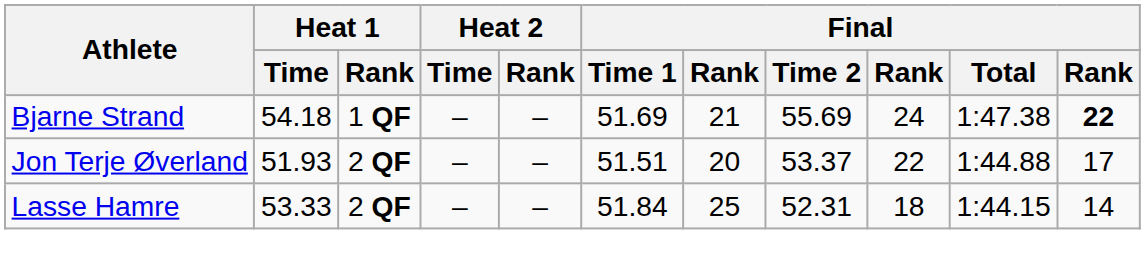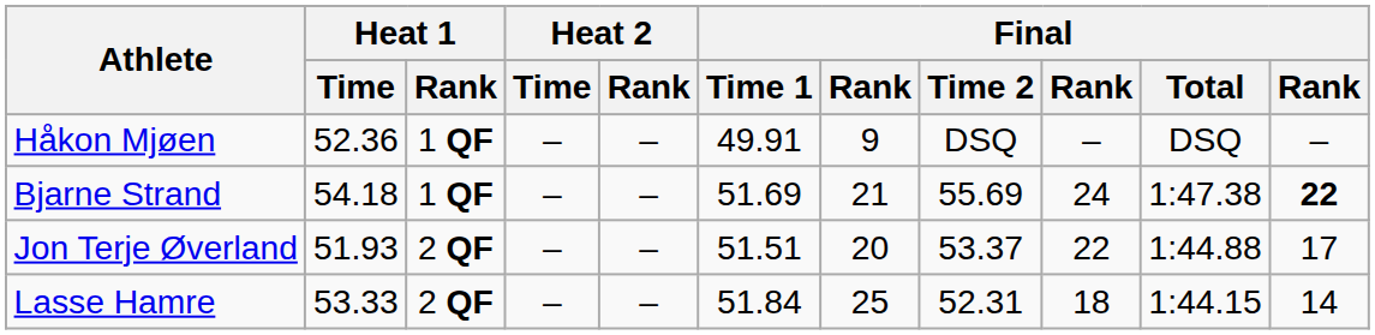 <table class="wikitable" style="font-size:90%">
 <tr>
 <th rowspan="2">Athlete</th>
 <th colspan="2">Heat 1</th>
 <th colspan="2">Heat 2</th>
 <th colspan="6">Final</th>
 </tr>
 <tr>
 <th>Time</th>
 <th>Rank</th>
 <th>Time</th>
 <th>Rank</th>
 <th>Time 1</th>
 <th>Rank</th>
 <th>Time 2</th>
 <th>Rank</th>
 <th>Total</th>
 <th>Rank</th>
+</tr>
+<tr>
+<td><a href='#'>Håkon Mjøen</a></td>
+<td align="center">52.36</td>
+<td align="center">1 <strong>QF</strong></td>
+<td align="center">–</td>
+<td align="center">–</td>
+<td align="center">49.91</td>
+<td align="center">9</td>
+<td align="center">DSQ</td>
+<td align="center">–</td>
+<td align="center">DSQ</td>
+<td align="center">–</td>
 </tr>
 <tr>
 <td><a href='#'>Bjarne Strand</a></td>
 <td align="center">54.18</td>
 <td align="center">1 <strong>QF</strong></td>
 <td align="center">–</td>
 <td align="center">–</td>
 <td align="center">51.69</td>
 <td align="center">21</td>
 <td align="center">55.69</td>
 <td align="center">24</td>
 <td align="center">1:47.38</td>
 <td align="center"><strong>22</strong></td>
 </tr>
 <tr>
 <td><a href='#'>Jon Terje Øverland</a></td>
 <td align="center">51.93</td>
 <td align="center">2 <strong>QF</strong></td>
 <td align="center">–</td>
 <td align="center">–</td>
 <td align="center">51.51</td>
 <td align="center">20</td>
 <td align="center">53.37</td>
 <td align="center">22</td>
 <td align="center">1:44.88</td>
 <td align="center">17</td>
 </tr>
 <tr>
 <td><a href='#'>Lasse Hamre</a></td>
 <td align="center">53.33</td>
 <td align="center">2 <strong>QF</strong></td>
 <td align="center">–</td>
 <td align="center">–</td>
 <td align="center">51.84</td>
 <td align="center">25</td>
 <td align="center">52.31</td>
 <td align="center">18</td>
 <td align="center">1:44.15</td>
 <td align="center">14</td>
 </tr>
 </table>
